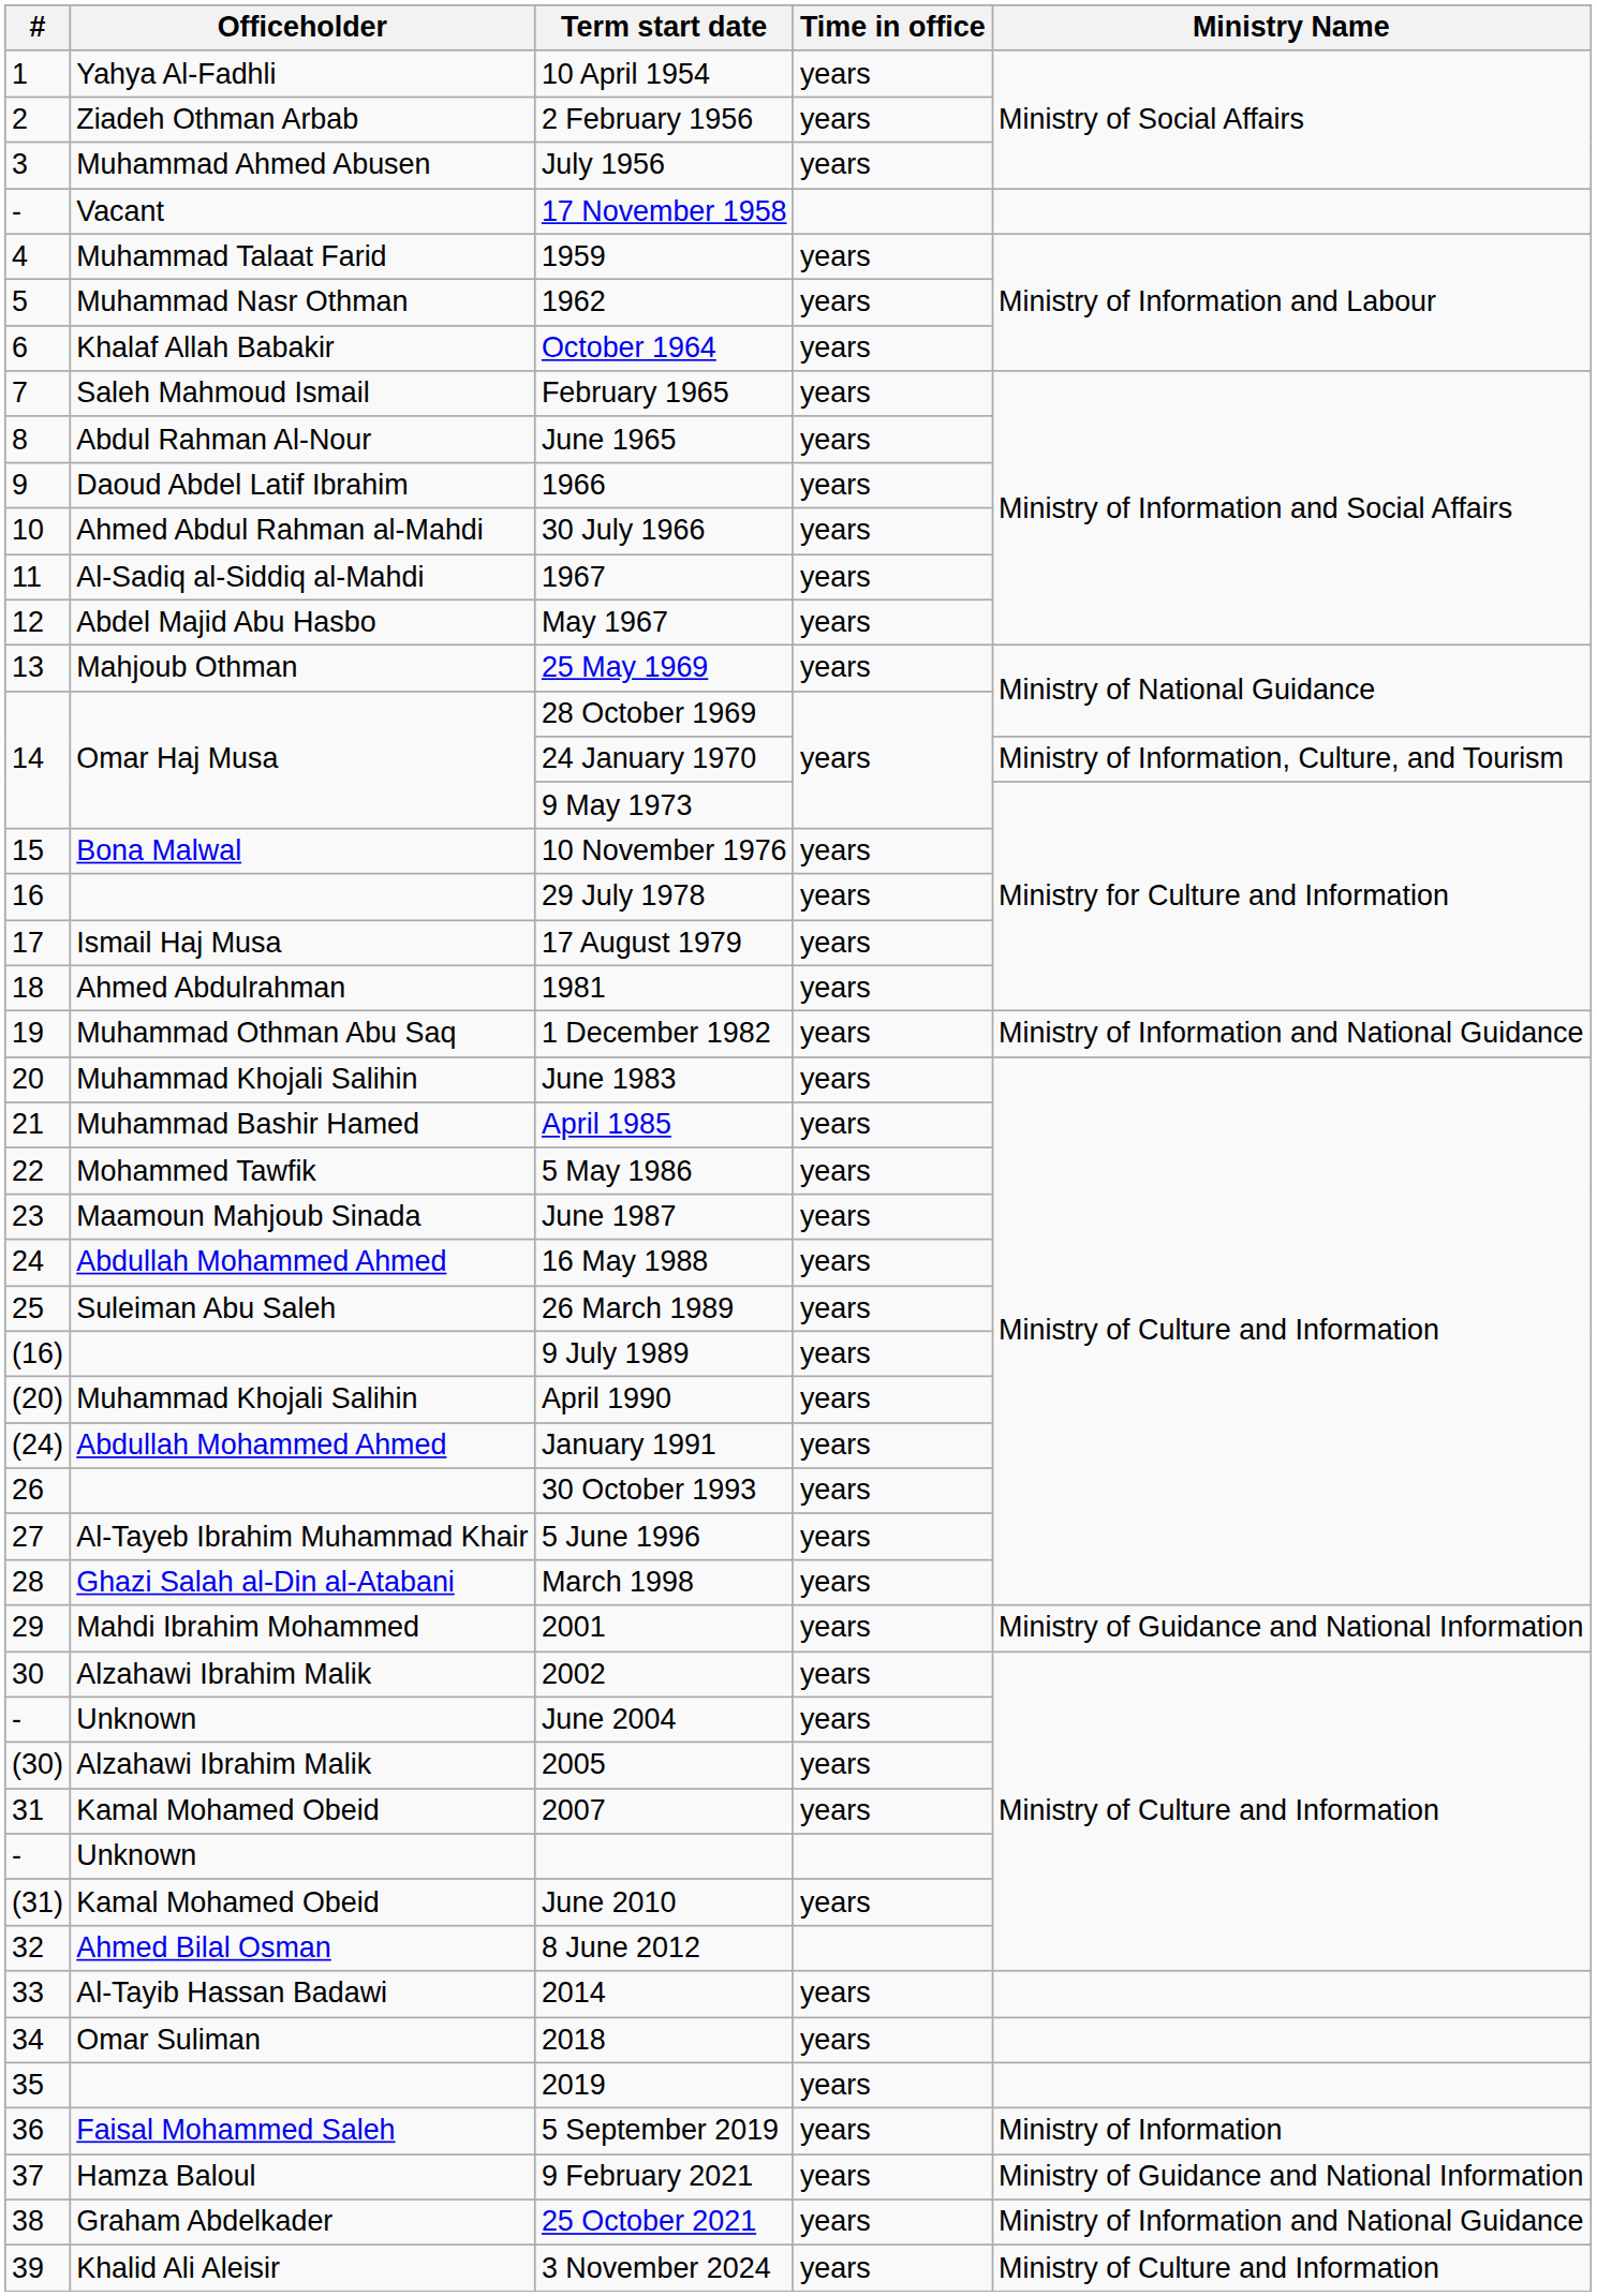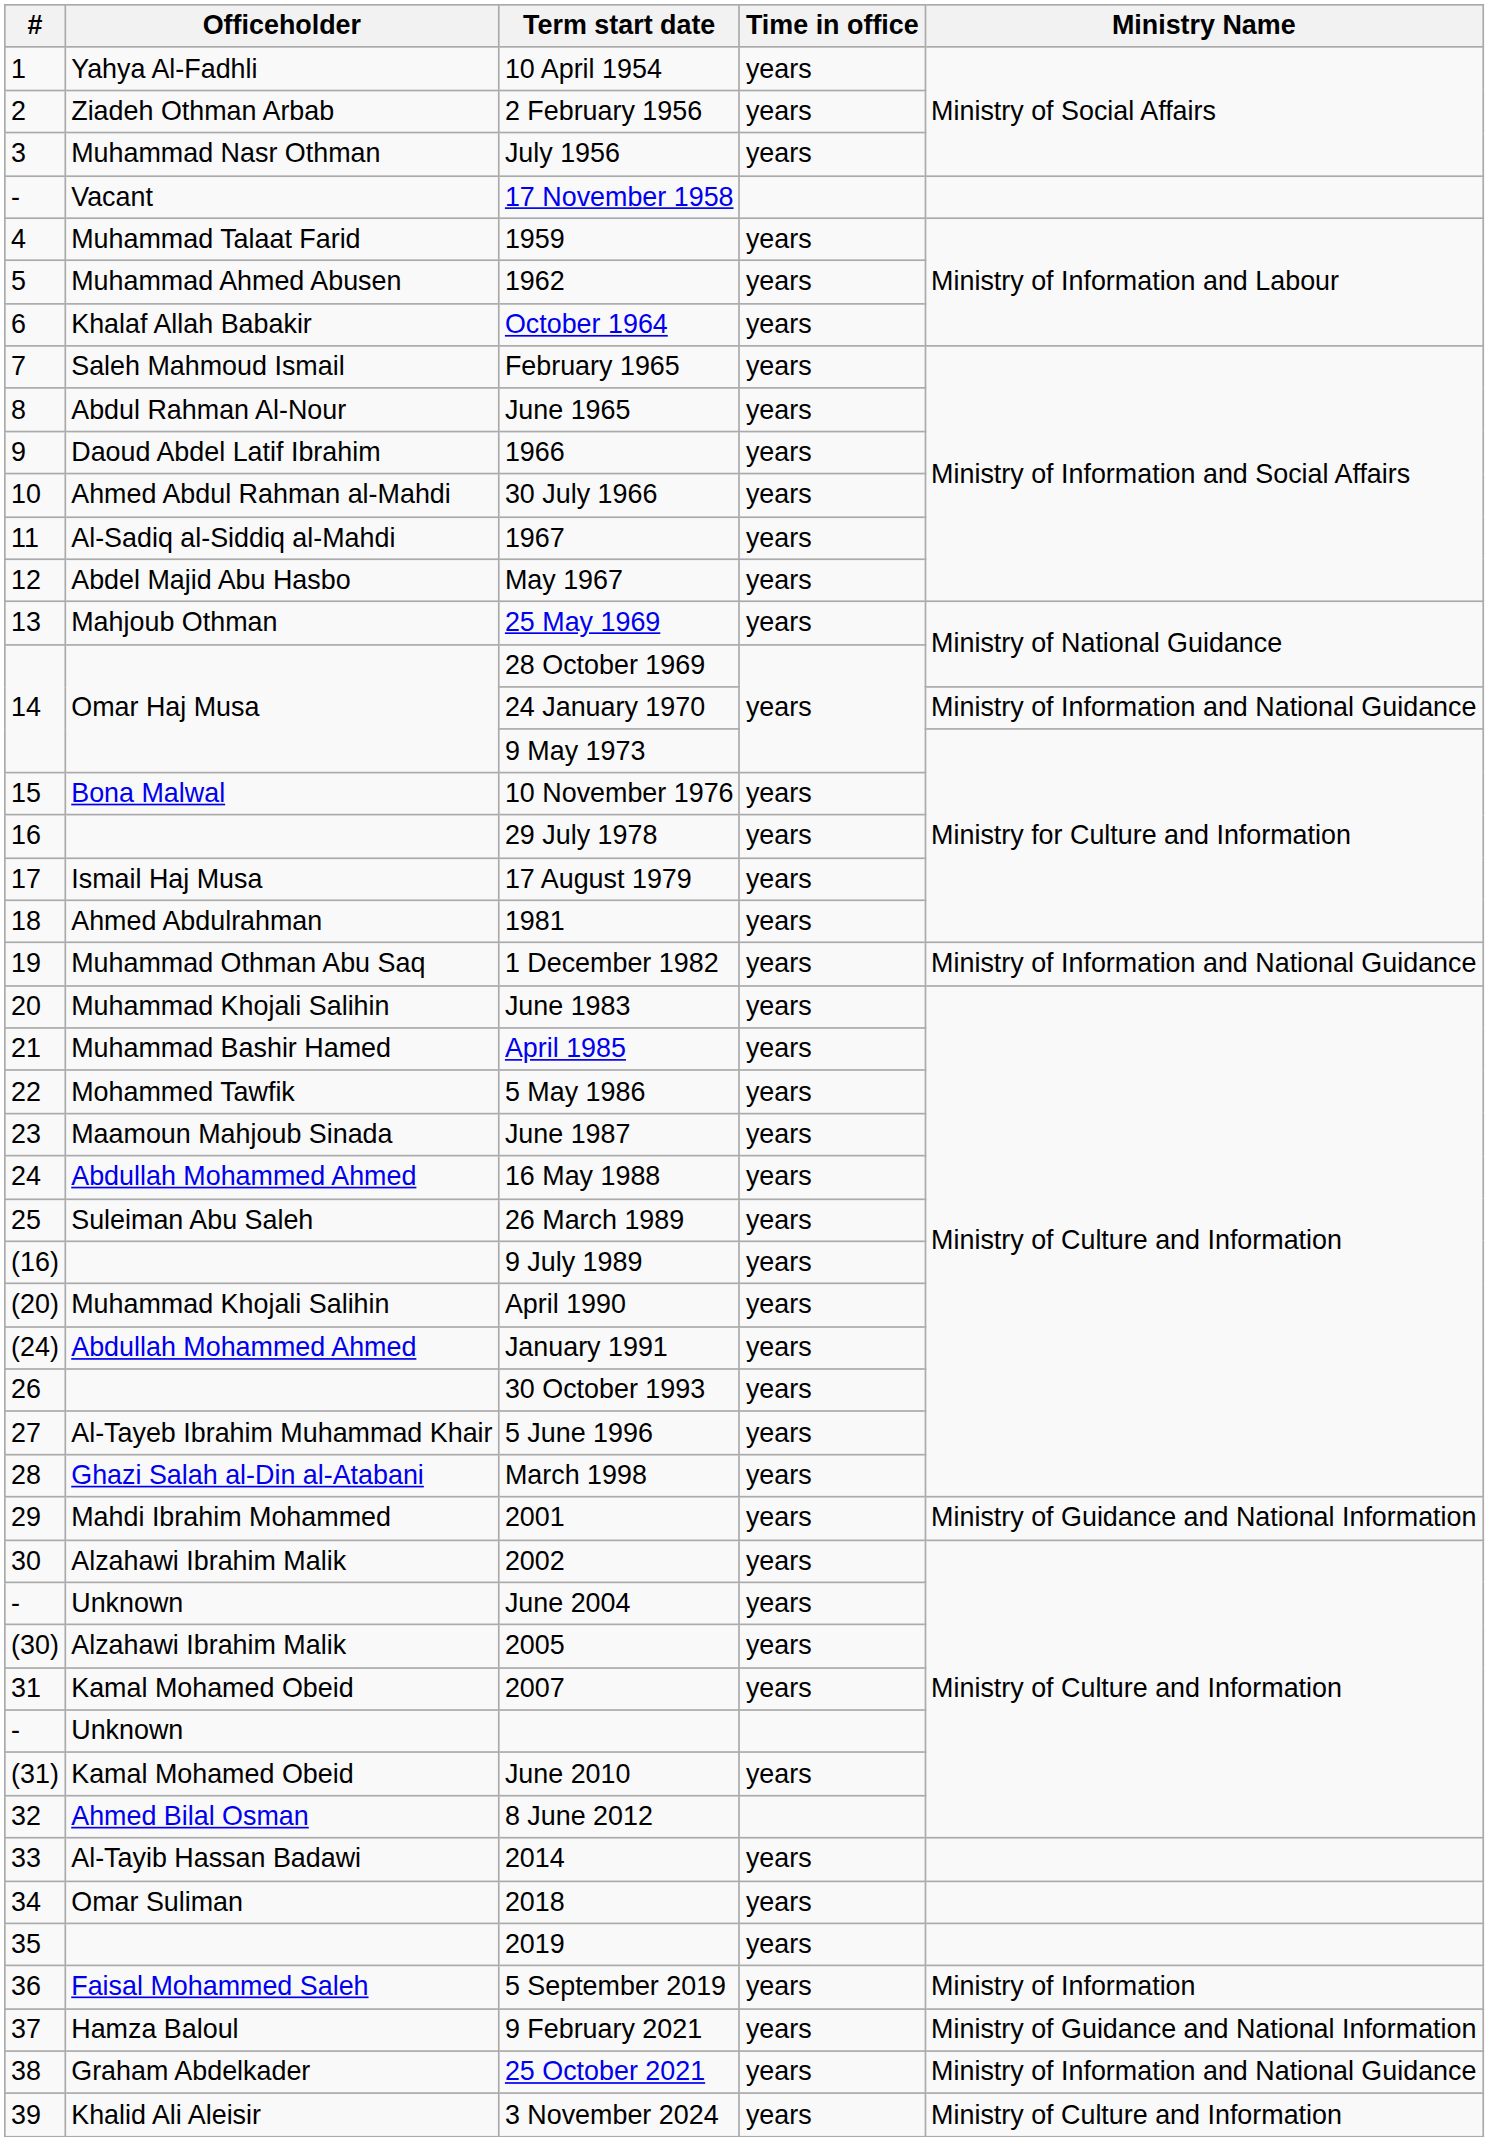 <table class="wikitable sortable">
 <tr>
 <th>#</th>
 <th>Officeholder</th>
 <th>Term start date</th>
 <th>Time in office</th>
 <th>Ministry Name</th>
 </tr>
 <tr>
 <td>1</td>
 <td>Yahya Al-Fadhli</td>
 <td>10 April 1954</td>
 <td> years</td>
 <td rowspan="3">Ministry of Social Affairs</td>
 </tr>
 <tr>
 <td>2</td>
 <td>Ziadeh Othman Arbab</td>
 <td>2 February 1956</td>
 <td> years</td>
 </tr>
 <tr>
 <td>3</td>
-<td>Muhammad Ahmed Abusen</td>
+<td>Muhammad Nasr Othman</td>
 <td>July 1956</td>
 <td> years</td>
 </tr>
 <tr>
 <td>-</td>
 <td>Vacant</td>
 <td><a href='#'>17 November 1958</a></td>
 <td></td>
 <td></td>
 </tr>
 <tr>
 <td>4</td>
 <td>Muhammad Talaat Farid</td>
 <td>1959</td>
 <td> years</td>
 <td rowspan="3">Ministry of Information and Labour</td>
 </tr>
 <tr>
 <td>5</td>
-<td>Muhammad Nasr Othman</td>
+<td>Muhammad Ahmed Abusen</td>
 <td>1962</td>
 <td> years</td>
 </tr>
 <tr>
 <td>6</td>
 <td>Khalaf Allah Babakir</td>
 <td><a href='#'>October 1964</a></td>
 <td> years</td>
 </tr>
 <tr>
 <td>7</td>
 <td>Saleh Mahmoud Ismail</td>
 <td>February 1965</td>
 <td> years</td>
 <td rowspan="6">Ministry of Information and Social Affairs</td>
 </tr>
 <tr>
 <td>8</td>
 <td>Abdul Rahman Al-Nour</td>
 <td>June 1965</td>
 <td> years</td>
 </tr>
 <tr>
 <td>9</td>
 <td>Daoud Abdel Latif Ibrahim</td>
 <td>1966</td>
 <td> years</td>
 </tr>
 <tr>
 <td>10</td>
 <td>Ahmed Abdul Rahman al-Mahdi</td>
 <td>30 July 1966</td>
 <td> years</td>
 </tr>
 <tr>
 <td>11</td>
 <td>Al-Sadiq al-Siddiq al-Mahdi</td>
 <td>1967</td>
 <td> years</td>
 </tr>
 <tr>
 <td>12</td>
 <td>Abdel Majid Abu Hasbo</td>
 <td>May 1967</td>
 <td> years</td>
 </tr>
 <tr>
 <td>13</td>
 <td>Mahjoub Othman</td>
 <td><a href='#'>25 May 1969</a></td>
 <td> years</td>
 <td rowspan="2">Ministry of National Guidance</td>
 </tr>
 <tr>
 <td rowspan="3">14</td>
 <td rowspan="3">Omar Haj Musa</td>
 <td>28 October 1969</td>
 <td rowspan="3"> years</td>
 </tr>
 <tr>
 <td>24 January 1970</td>
-<td>Ministry of Information, Culture, and Tourism</td>
+<td>Ministry of Information and National Guidance</td>
 </tr>
 <tr>
 <td>9 May 1973</td>
 <td rowspan="5">Ministry for Culture and Information</td>
 </tr>
 <tr>
 <td>15</td>
 <td><a href='#'>Bona Malwal</a></td>
 <td>10 November 1976</td>
 <td> years</td>
 </tr>
 <tr>
 <td>16</td>
 <td></td>
 <td>29 July 1978</td>
 <td> years</td>
 </tr>
 <tr>
 <td>17</td>
 <td>Ismail Haj Musa</td>
 <td>17 August 1979</td>
 <td> years</td>
 </tr>
 <tr>
 <td>18</td>
 <td>Ahmed Abdulrahman</td>
 <td>1981</td>
 <td> years</td>
 </tr>
 <tr>
 <td>19</td>
 <td>Muhammad Othman Abu Saq</td>
 <td>1 December 1982</td>
 <td> years</td>
 <td>Ministry of Information and National Guidance</td>
 </tr>
 <tr>
 <td>20</td>
 <td>Muhammad Khojali Salihin</td>
 <td>June 1983</td>
 <td> years</td>
 <td rowspan="12">Ministry of Culture and Information</td>
 </tr>
 <tr>
 <td>21</td>
 <td>Muhammad Bashir Hamed</td>
 <td><a href='#'>April 1985</a></td>
 <td> years</td>
 </tr>
 <tr>
 <td>22</td>
 <td>Mohammed Tawfik</td>
 <td>5 May 1986</td>
 <td> years</td>
 </tr>
 <tr>
 <td>23</td>
 <td>Maamoun Mahjoub Sinada</td>
 <td>June 1987</td>
 <td> years</td>
 </tr>
 <tr>
 <td>24</td>
 <td><a href='#'>Abdullah Mohammed Ahmed</a></td>
 <td>16 May 1988</td>
 <td> years</td>
 </tr>
 <tr>
 <td>25</td>
 <td>Suleiman Abu Saleh</td>
 <td>26 March 1989</td>
 <td> years</td>
 </tr>
 <tr>
 <td>(16)</td>
 <td></td>
 <td>9 July 1989</td>
 <td> years</td>
 </tr>
 <tr>
 <td>(20)</td>
 <td>Muhammad Khojali Salihin</td>
 <td>April 1990</td>
 <td> years</td>
 </tr>
 <tr>
 <td>(24)</td>
 <td><a href='#'>Abdullah Mohammed Ahmed</a></td>
 <td>January 1991</td>
 <td> years</td>
 </tr>
 <tr>
 <td>26</td>
 <td></td>
 <td>30 October 1993</td>
 <td> years</td>
 </tr>
 <tr>
 <td>27</td>
 <td>Al-Tayeb Ibrahim Muhammad Khair</td>
 <td>5 June 1996</td>
 <td> years</td>
 </tr>
 <tr>
 <td>28</td>
 <td><a href='#'>Ghazi Salah al-Din al-Atabani</a></td>
 <td>March 1998</td>
 <td> years</td>
 </tr>
 <tr>
 <td>29</td>
 <td>Mahdi Ibrahim Mohammed</td>
 <td>2001</td>
 <td> years</td>
 <td>Ministry of Guidance and National Information</td>
 </tr>
 <tr>
 <td>30</td>
 <td>Alzahawi Ibrahim Malik</td>
 <td>2002</td>
 <td> years</td>
 <td rowspan="7">Ministry of Culture and Information</td>
 </tr>
 <tr>
 <td>-</td>
 <td>Unknown</td>
 <td>June 2004</td>
 <td> years</td>
 </tr>
 <tr>
 <td>(30)</td>
 <td>Alzahawi Ibrahim Malik</td>
 <td>2005</td>
 <td> years</td>
 </tr>
 <tr>
 <td>31</td>
 <td>Kamal Mohamed Obeid</td>
 <td>2007</td>
 <td> years</td>
 </tr>
 <tr>
 <td>-</td>
 <td>Unknown</td>
 <td></td>
 <td></td>
 </tr>
 <tr>
 <td>(31)</td>
 <td>Kamal Mohamed Obeid</td>
 <td>June 2010</td>
 <td> years</td>
 </tr>
 <tr>
 <td>32</td>
 <td><a href='#'>Ahmed Bilal Osman</a></td>
 <td>8 June 2012</td>
 <td></td>
 </tr>
 <tr>
 <td>33</td>
 <td>Al-Tayib Hassan Badawi</td>
 <td>2014</td>
 <td> years</td>
 <td></td>
 </tr>
 <tr>
 <td>34</td>
 <td>Omar Suliman</td>
 <td>2018</td>
 <td> years</td>
 <td></td>
 </tr>
 <tr>
 <td>35</td>
 <td></td>
 <td>2019</td>
 <td> years</td>
 <td></td>
 </tr>
 <tr>
 <td>36</td>
 <td><a href='#'>Faisal Mohammed Saleh</a></td>
 <td>5 September 2019</td>
 <td> years</td>
 <td>Ministry of Information</td>
 </tr>
 <tr>
 <td>37</td>
 <td>Hamza Baloul</td>
 <td>9 February 2021</td>
 <td> years</td>
 <td>Ministry of Guidance and National Information</td>
 </tr>
 <tr>
 <td>38</td>
 <td>Graham Abdelkader</td>
 <td><a href='#'>25 October 2021</a></td>
 <td> years</td>
 <td>Ministry of Information and National Guidance</td>
 </tr>
 <tr>
 <td>39</td>
 <td>Khalid Ali Aleisir</td>
 <td>3 November 2024</td>
 <td> years</td>
 <td>Ministry of Culture and Information</td>
 </tr>
 </table>
